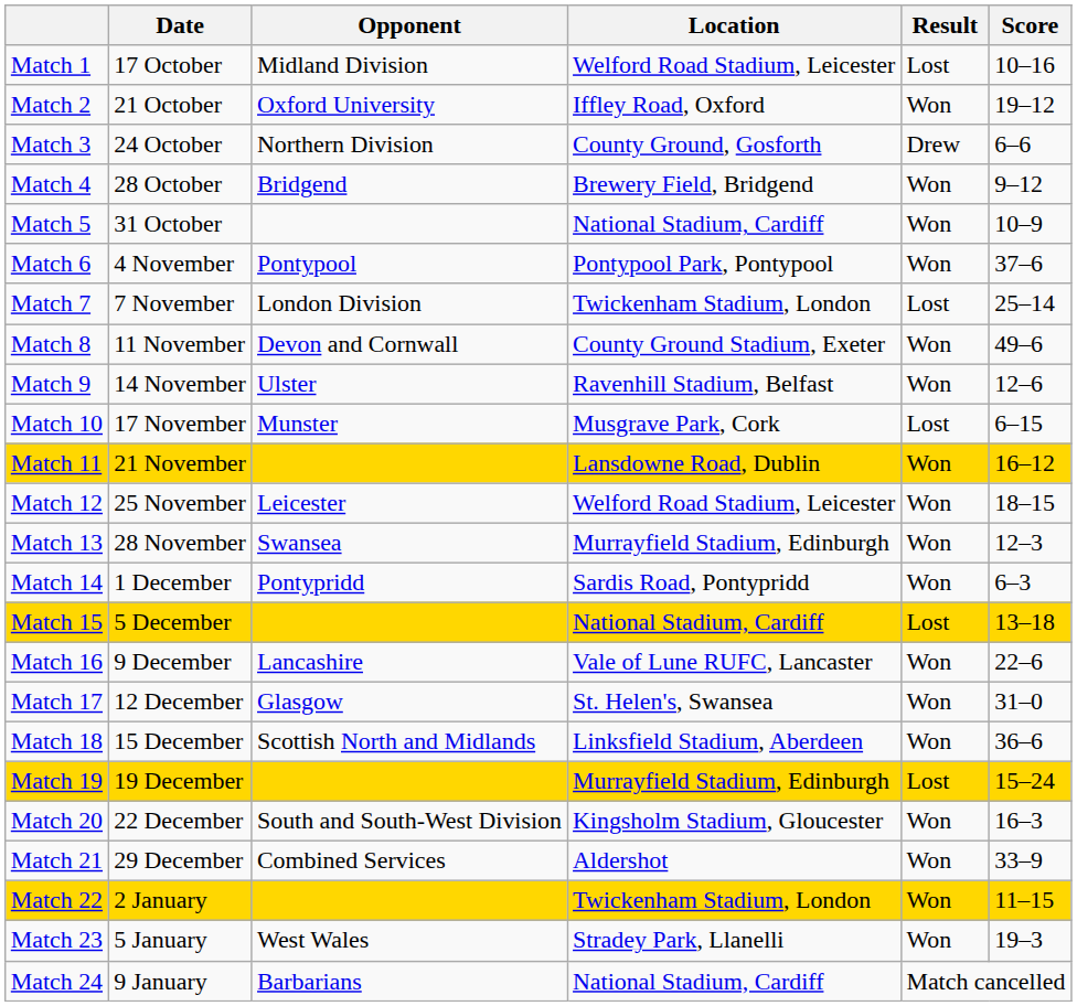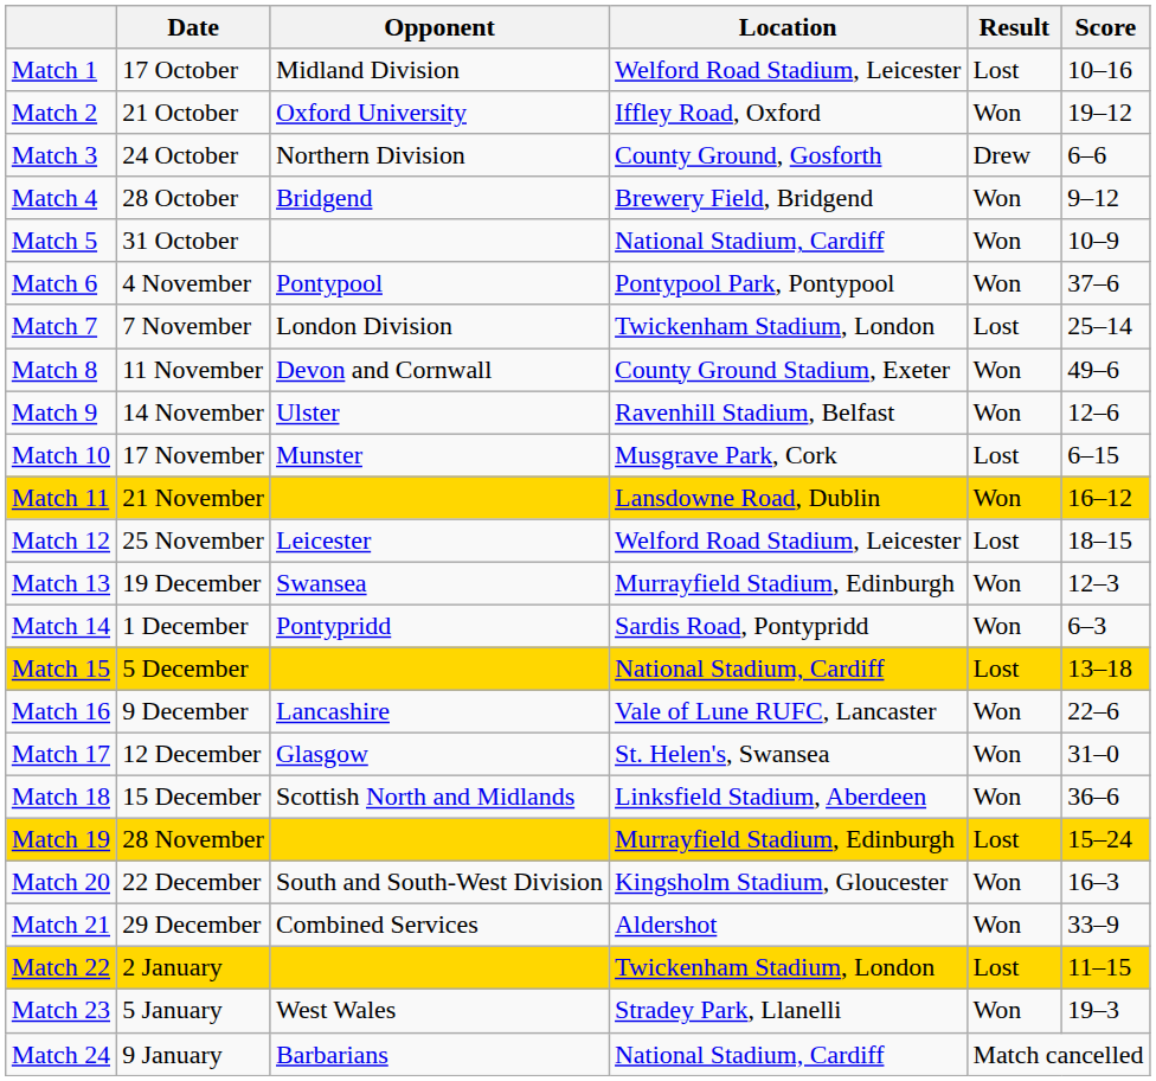 <table class="wikitable" style="font-size: 95%;">
 <tr>
 <th></th>
 <th>Date</th>
 <th>Opponent</th>
 <th>Location</th>
 <th>Result</th>
 <th>Score</th>
 </tr>
 <tr>
 <td><a href='#'>Match 1</a></td>
 <td>17 October</td>
 <td>Midland Division</td>
 <td><a href='#'>Welford Road Stadium</a>, Leicester</td>
 <td>Lost</td>
 <td>10–16</td>
 </tr>
 <tr>
 <td><a href='#'>Match 2</a></td>
 <td>21 October</td>
 <td><a href='#'>Oxford University</a></td>
 <td><a href='#'>Iffley Road</a>, Oxford</td>
 <td>Won</td>
 <td>19–12</td>
 </tr>
 <tr>
 <td><a href='#'>Match 3</a></td>
 <td>24 October</td>
 <td>Northern Division</td>
 <td><a href='#'>County Ground</a>, <a href='#'>Gosforth</a></td>
 <td>Drew</td>
 <td>6–6</td>
 </tr>
 <tr>
 <td><a href='#'>Match 4</a></td>
 <td>28 October</td>
 <td><a href='#'>Bridgend</a></td>
 <td><a href='#'>Brewery Field</a>, Bridgend</td>
 <td>Won</td>
 <td>9–12</td>
 </tr>
 <tr>
 <td><a href='#'>Match 5</a></td>
 <td>31 October</td>
 <td></td>
 <td><a href='#'>National Stadium, Cardiff</a></td>
 <td>Won</td>
 <td>10–9</td>
 </tr>
 <tr>
 <td><a href='#'>Match 6</a></td>
 <td>4 November</td>
 <td><a href='#'>Pontypool</a></td>
 <td><a href='#'>Pontypool Park</a>, Pontypool</td>
 <td>Won</td>
 <td>37–6</td>
 </tr>
 <tr>
 <td><a href='#'>Match 7</a></td>
 <td>7 November</td>
 <td>London Division</td>
 <td><a href='#'>Twickenham Stadium</a>, London</td>
 <td>Lost</td>
 <td>25–14</td>
 </tr>
 <tr>
 <td><a href='#'>Match 8</a></td>
 <td>11 November</td>
 <td><a href='#'>Devon</a> and Cornwall</td>
 <td><a href='#'>County Ground Stadium</a>, Exeter</td>
 <td>Won</td>
 <td>49–6</td>
 </tr>
 <tr>
 <td><a href='#'>Match 9</a></td>
 <td>14 November</td>
 <td><a href='#'>Ulster</a></td>
 <td><a href='#'>Ravenhill Stadium</a>, Belfast</td>
 <td>Won</td>
 <td>12–6</td>
 </tr>
 <tr>
 <td><a href='#'>Match 10</a></td>
 <td>17 November</td>
 <td><a href='#'>Munster</a></td>
 <td><a href='#'>Musgrave Park</a>, Cork</td>
 <td>Lost</td>
 <td>6–15</td>
 </tr>
 <tr bgcolor=Gold>
 <td><a href='#'>Match 11</a></td>
 <td>21 November</td>
 <td></td>
 <td><a href='#'>Lansdowne Road</a>, Dublin</td>
 <td>Won</td>
 <td>16–12</td>
 </tr>
 <tr>
 <td><a href='#'>Match 12</a></td>
 <td>25 November</td>
 <td><a href='#'>Leicester</a></td>
 <td><a href='#'>Welford Road Stadium</a>, Leicester</td>
-<td>Won</td>
+<td>Lost</td>
 <td>18–15</td>
 </tr>
 <tr>
 <td><a href='#'>Match 13</a></td>
-<td>28 November</td>
+<td>19 December</td>
 <td><a href='#'>Swansea</a></td>
 <td><a href='#'>Murrayfield Stadium</a>, Edinburgh</td>
 <td>Won</td>
 <td>12–3</td>
 </tr>
 <tr>
 <td><a href='#'>Match 14</a></td>
 <td>1 December</td>
 <td><a href='#'>Pontypridd</a></td>
 <td><a href='#'>Sardis Road</a>, Pontypridd</td>
 <td>Won</td>
 <td>6–3</td>
 </tr>
 <tr bgcolor=Gold>
 <td><a href='#'>Match 15</a></td>
 <td>5 December</td>
 <td></td>
 <td><a href='#'>National Stadium, Cardiff</a></td>
 <td>Lost</td>
 <td>13–18</td>
 </tr>
 <tr>
 <td><a href='#'>Match 16</a></td>
 <td>9 December</td>
 <td><a href='#'>Lancashire</a></td>
 <td><a href='#'>Vale of Lune RUFC</a>, Lancaster</td>
 <td>Won</td>
 <td>22–6</td>
 </tr>
 <tr>
 <td><a href='#'>Match 17</a></td>
 <td>12 December</td>
 <td><a href='#'>Glasgow</a></td>
 <td><a href='#'>St. Helen's</a>, Swansea</td>
 <td>Won</td>
 <td>31–0</td>
 </tr>
 <tr>
 <td><a href='#'>Match 18</a></td>
 <td>15 December</td>
 <td>Scottish <a href='#'>North and Midlands</a></td>
 <td><a href='#'>Linksfield Stadium</a>, <a href='#'>Aberdeen</a></td>
 <td>Won</td>
 <td>36–6</td>
 </tr>
 <tr bgcolor=Gold>
 <td><a href='#'>Match 19</a></td>
-<td>19 December</td>
+<td>28 November</td>
 <td></td>
 <td><a href='#'>Murrayfield Stadium</a>, Edinburgh</td>
 <td>Lost</td>
 <td>15–24</td>
 </tr>
 <tr>
 <td><a href='#'>Match 20</a></td>
 <td>22 December</td>
 <td>South and South-West Division</td>
 <td><a href='#'>Kingsholm Stadium</a>, Gloucester</td>
 <td>Won</td>
 <td>16–3</td>
 </tr>
 <tr>
 <td><a href='#'>Match 21</a></td>
 <td>29 December</td>
 <td>Combined Services</td>
 <td><a href='#'>Aldershot</a></td>
 <td>Won</td>
 <td>33–9</td>
 </tr>
 <tr bgcolor=Gold>
 <td><a href='#'>Match 22</a></td>
 <td>2 January</td>
 <td></td>
 <td><a href='#'>Twickenham Stadium</a>, London</td>
-<td>Won</td>
+<td>Lost</td>
 <td>11–15</td>
 </tr>
 <tr>
 <td><a href='#'>Match 23</a></td>
 <td>5 January</td>
 <td>West Wales</td>
 <td><a href='#'>Stradey Park</a>, Llanelli</td>
 <td>Won</td>
 <td>19–3</td>
 </tr>
 <tr>
 <td><a href='#'>Match 24</a></td>
 <td>9 January</td>
 <td><a href='#'>Barbarians</a></td>
 <td><a href='#'>National Stadium, Cardiff</a></td>
 <td colspan=2>Match cancelled</td>
 </tr>
 </table>
